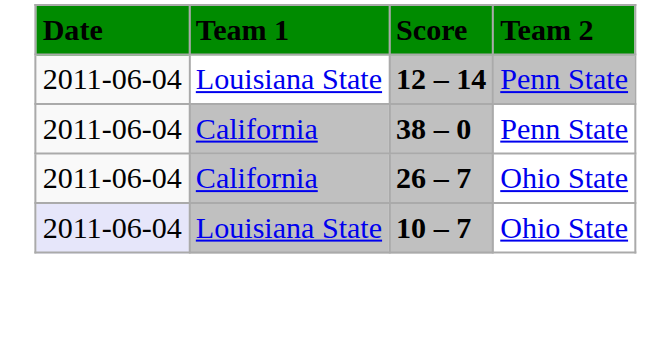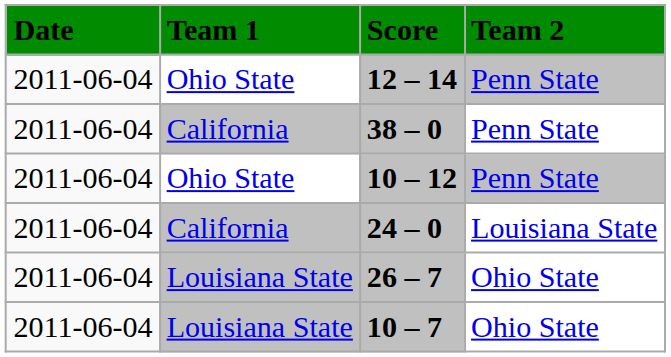 <table class="wikitable" style="margin:0.5em auto; font-size:95%">
 <tr bgcolor="008B00">
 <td><strong>Date</strong></td>
 <td><strong>Team 1</strong></td>
 <td><strong>Score</strong></td>
 <td><strong>Team 2</strong></td>
 </tr>
 <tr>
 <td>2011-06-04</td>
-<td bgcolor="white"><a href='#'>Louisiana State</a></td>
+<td bgcolor="white"><a href='#'>Ohio State</a></td>
 <td bgcolor="silver"><strong>12 – 14</strong></td>
 <td bgcolor="silver"><a href='#'>Penn State</a></td>
 </tr>
 <tr>
 <td>2011-06-04</td>
 <td bgcolor="silver"><a href='#'>California</a></td>
 <td bgcolor="silver"><strong>38 – 0</strong></td>
 <td bgcolor="white"><a href='#'>Penn State</a></td>
 </tr>
 <tr>
 <td>2011-06-04</td>
+<td bgcolor="white"><a href='#'>Ohio State</a></td>
+<td bgcolor="silver"><strong>10 – 12</strong></td>
+<td bgcolor="silver"><a href='#'>Penn State</a></td>
+</tr>
+<tr>
+<td>2011-06-04</td>
 <td bgcolor="silver"><a href='#'>California</a></td>
+<td bgcolor="silver"><strong>24 – 0</strong></td>
+<td bgcolor="white"><a href='#'>Louisiana State</a></td>
+</tr>
+<tr>
+<td>2011-06-04</td>
+<td bgcolor="silver"><a href='#'>Louisiana State</a></td>
 <td bgcolor="silver"><strong>26 – 7</strong></td>
 <td bgcolor="white"><a href='#'>Ohio State</a></td>
 </tr>
 <tr>
-<td style="background: lavender;">2011-06-04</td>
+<td>2011-06-04</td>
 <td bgcolor="silver"><a href='#'>Louisiana State</a></td>
 <td bgcolor="silver"><strong>10 – 7</strong></td>
 <td bgcolor="white"><a href='#'>Ohio State</a></td>
 </tr>
 </table>
